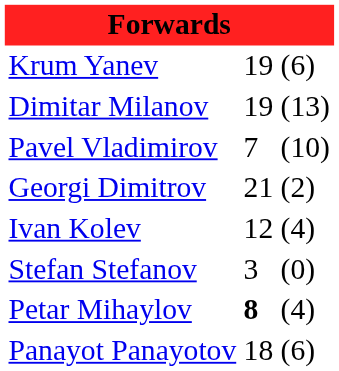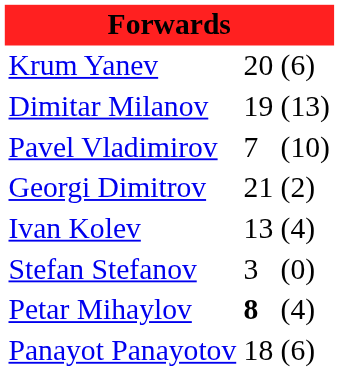 <table class="toccolours" border="0" cellpadding="2" cellspacing="0" align="left" style="margin:0.5em;">
 <tr>
 <th colspan="4" align="center" bgcolor="#FF2020"><span>Forwards</span></th>
 </tr>
 <tr>
 <td> <a href='#'>Krum Yanev</a></td>
-<td>19</td>
+<td>20</td>
 <td>(6)</td>
 </tr>
 <tr>
 <td> <a href='#'>Dimitar Milanov</a></td>
 <td>19</td>
 <td>(13)</td>
 </tr>
 <tr>
 <td> <a href='#'>Pavel Vladimirov</a></td>
 <td>7</td>
 <td>(10)</td>
 </tr>
 <tr>
 <td> <a href='#'>Georgi Dimitrov</a></td>
 <td>21</td>
 <td>(2)</td>
 </tr>
 <tr>
 <td> <a href='#'>Ivan Kolev</a></td>
-<td>12</td>
+<td>13</td>
 <td>(4)</td>
 </tr>
 <tr>
 <td> <a href='#'>Stefan Stefanov</a></td>
 <td>3</td>
 <td>(0)</td>
 </tr>
 <tr>
 <td> <a href='#'>Petar Mihaylov</a></td>
 <td><strong>8</strong></td>
 <td>(4)</td>
 </tr>
 <tr>
 <td> <a href='#'>Panayot Panayotov</a></td>
 <td>18</td>
 <td>(6)</td>
 </tr>
 <tr>
 </tr>
 </table>
